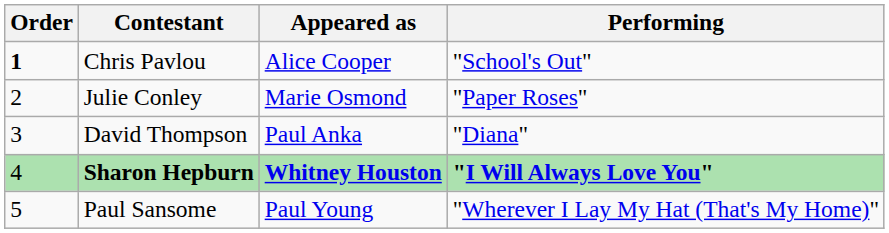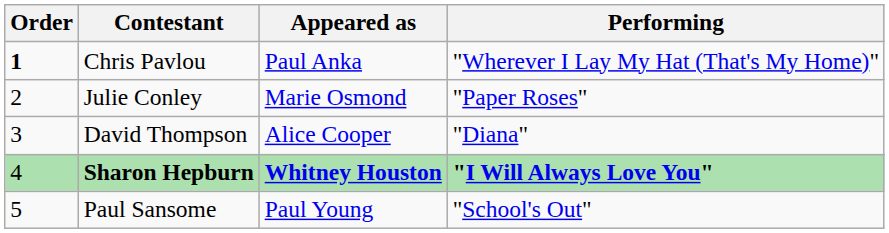 <table class="wikitable">
 <tr>
 <th>Order</th>
 <th>Contestant</th>
 <th>Appeared as</th>
 <th>Performing</th>
 </tr>
 <tr>
 <td><strong>1</strong></td>
 <td>Chris Pavlou</td>
-<td><a href='#'>Alice Cooper</a></td>
-<td>"<a href='#'>School's Out</a>"</td>
+<td><a href='#'>Paul Anka</a></td>
+<td>"<a href='#'>Wherever I Lay My Hat (That's My Home)</a>"</td>
 </tr>
 <tr>
 <td>2</td>
 <td>Julie Conley</td>
 <td><a href='#'>Marie Osmond</a></td>
 <td>"<a href='#'>Paper Roses</a>"</td>
 </tr>
 <tr>
 <td>3</td>
 <td>David Thompson</td>
-<td><a href='#'>Paul Anka</a></td>
+<td><a href='#'>Alice Cooper</a></td>
 <td>"<a href='#'>Diana</a>"</td>
 </tr>
 <tr style="background:#ACE1AF;">
 <td>4</td>
 <td><strong>Sharon Hepburn</strong></td>
 <td><strong><a href='#'>Whitney Houston</a></strong></td>
 <td><strong>"<a href='#'>I Will Always Love You</a>"</strong></td>
 </tr>
 <tr>
 <td>5</td>
 <td>Paul Sansome</td>
 <td><a href='#'>Paul Young</a></td>
-<td>"<a href='#'>Wherever I Lay My Hat (That's My Home)</a>"</td>
+<td>"<a href='#'>School's Out</a>"</td>
 </tr>
 </table>
